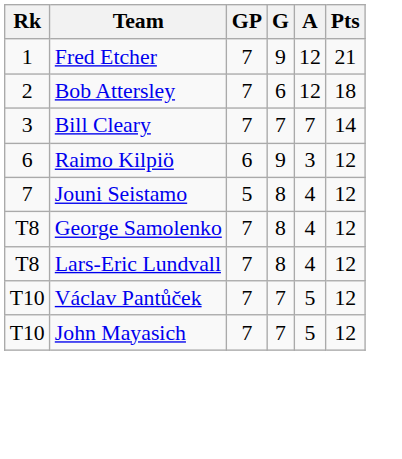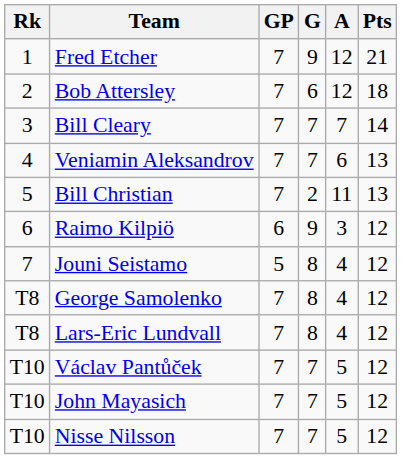 <table class="wikitable" style="text-align:center">
 <tr>
 <th>Rk</th>
 <th>Team</th>
 <th>GP</th>
 <th>G</th>
 <th>A</th>
 <th>Pts</th>
 </tr>
 <tr>
 <td>1</td>
 <td align=left> <a href='#'>Fred Etcher</a></td>
 <td>7</td>
 <td>9</td>
 <td>12</td>
 <td>21</td>
 </tr>
 <tr>
 <td>2</td>
 <td align=left> <a href='#'>Bob Attersley</a></td>
 <td>7</td>
 <td>6</td>
 <td>12</td>
 <td>18</td>
 </tr>
 <tr>
 <td>3</td>
 <td align=left> <a href='#'>Bill Cleary</a></td>
 <td>7</td>
 <td>7</td>
 <td>7</td>
 <td>14</td>
+</tr>
+<tr>
+<td>4</td>
+<td align=left> <a href='#'>Veniamin Aleksandrov</a></td>
+<td>7</td>
+<td>7</td>
+<td>6</td>
+<td>13</td>
+</tr>
+<tr>
+<td>5</td>
+<td align=left> <a href='#'>Bill Christian</a></td>
+<td>7</td>
+<td>2</td>
+<td>11</td>
+<td>13</td>
 </tr>
 <tr>
 <td>6</td>
 <td align=left> <a href='#'>Raimo Kilpiö</a></td>
 <td>6</td>
 <td>9</td>
 <td>3</td>
 <td>12</td>
 </tr>
 <tr>
 <td>7</td>
 <td align=left> <a href='#'>Jouni Seistamo</a></td>
 <td>5</td>
 <td>8</td>
 <td>4</td>
 <td>12</td>
 </tr>
 <tr>
 <td>T8</td>
 <td align=left> <a href='#'>George Samolenko</a></td>
 <td>7</td>
 <td>8</td>
 <td>4</td>
 <td>12</td>
 </tr>
 <tr>
 <td>T8</td>
 <td align=left> <a href='#'>Lars-Eric Lundvall</a></td>
 <td>7</td>
 <td>8</td>
 <td>4</td>
 <td>12</td>
 </tr>
 <tr>
 <td>T10</td>
 <td align=left> <a href='#'>Václav Pantůček</a></td>
 <td>7</td>
 <td>7</td>
 <td>5</td>
 <td>12</td>
 </tr>
 <tr>
 <td>T10</td>
 <td align=left> <a href='#'>John Mayasich</a></td>
 <td>7</td>
 <td>7</td>
 <td>5</td>
 <td>12</td>
 </tr>
+<tr>
+<td>T10</td>
+<td align=left> <a href='#'>Nisse Nilsson</a></td>
+<td>7</td>
+<td>7</td>
+<td>5</td>
+<td>12</td>
+</tr>
 </table>
